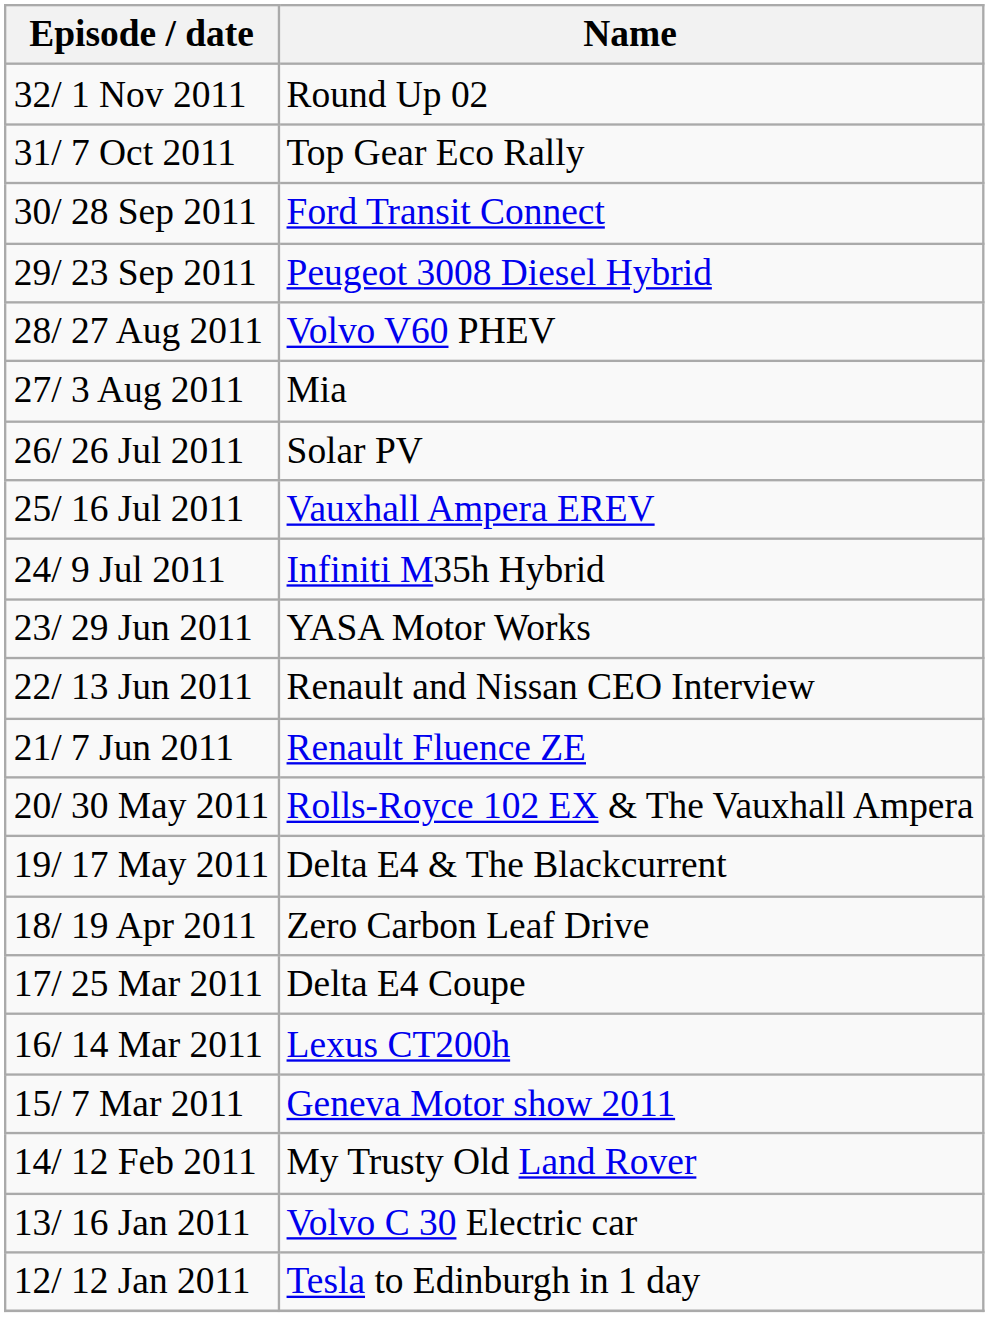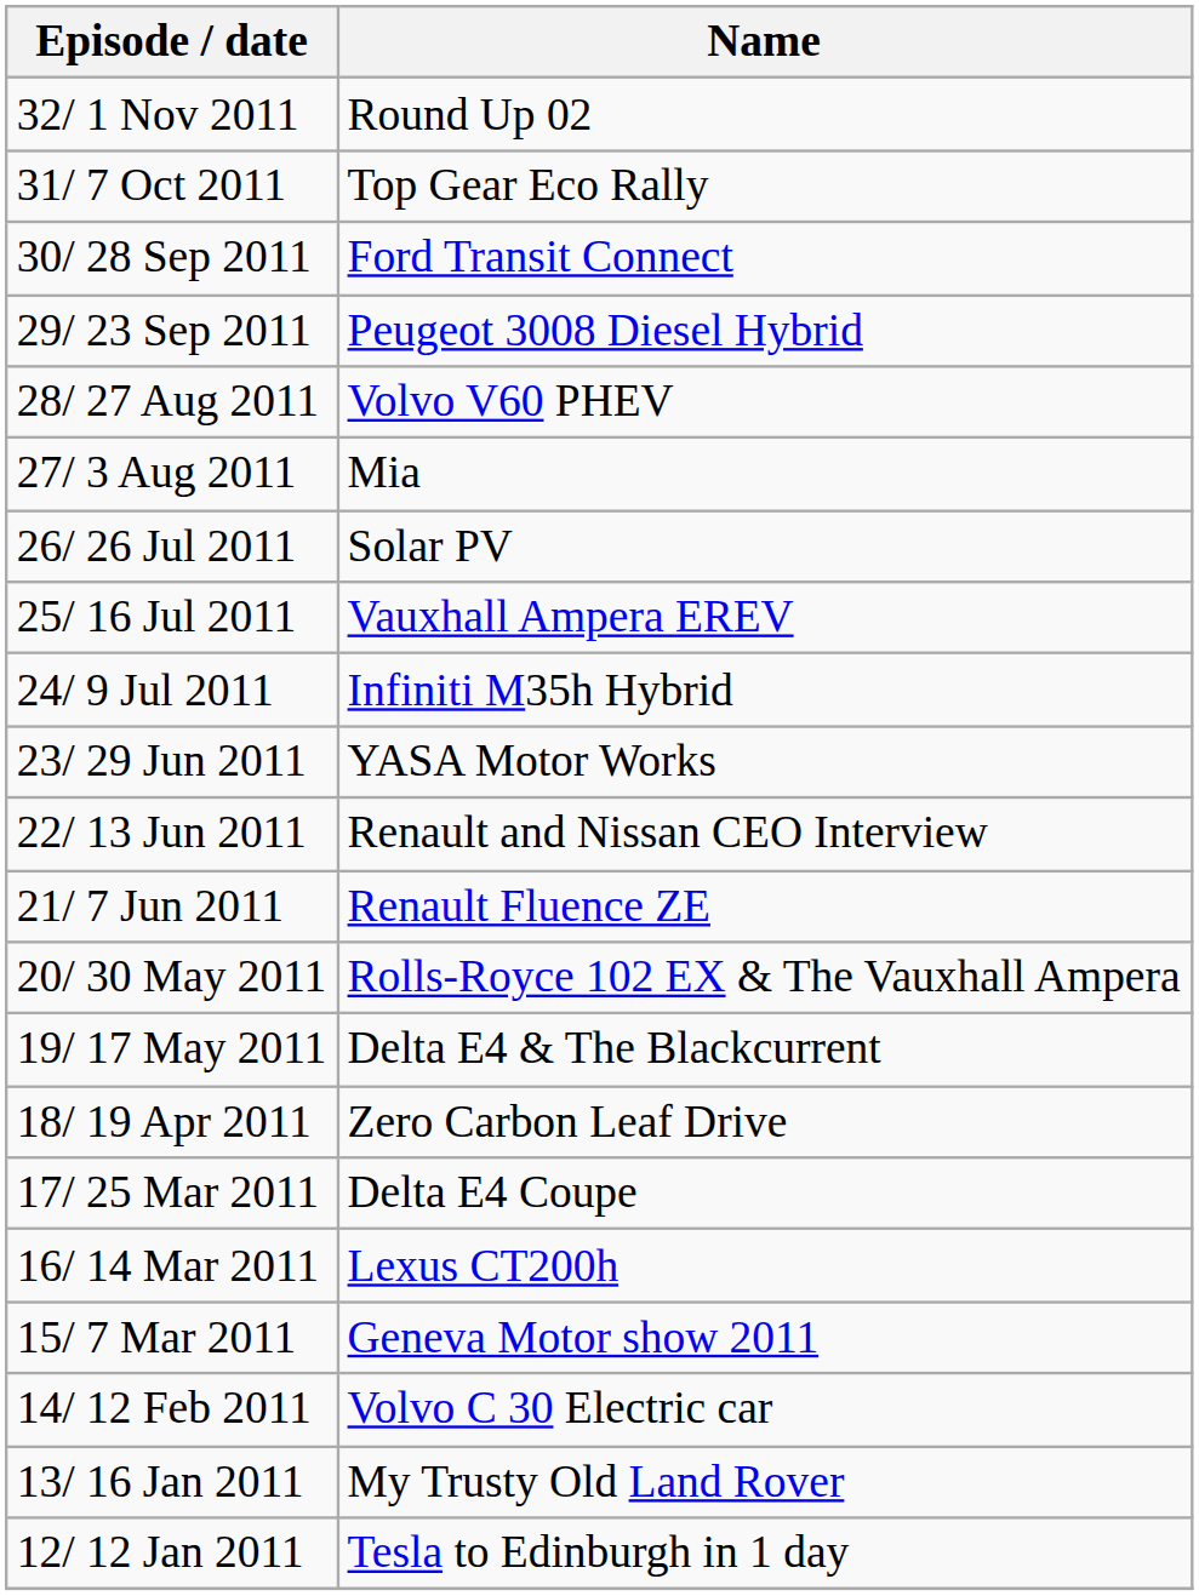 <table class="wikitable">
 <tr>
 <th>Episode / date</th>
 <th>Name</th>
 </tr>
 <tr>
 <td>32/ 1 Nov 2011</td>
 <td>Round Up 02</td>
 </tr>
 <tr>
 <td>31/ 7 Oct 2011</td>
 <td>Top Gear Eco Rally</td>
 </tr>
 <tr>
 <td>30/ 28 Sep 2011</td>
 <td><a href='#'>Ford Transit Connect</a></td>
 </tr>
 <tr>
 <td>29/ 23 Sep 2011</td>
 <td><a href='#'>Peugeot 3008 Diesel Hybrid</a></td>
 </tr>
 <tr>
 <td>28/ 27 Aug 2011</td>
 <td><a href='#'>Volvo V60</a> PHEV</td>
 </tr>
 <tr>
 <td>27/ 3 Aug 2011</td>
 <td>Mia</td>
 </tr>
 <tr>
 <td>26/ 26 Jul 2011</td>
 <td>Solar PV</td>
 </tr>
 <tr>
 <td>25/ 16 Jul 2011</td>
 <td><a href='#'>Vauxhall Ampera EREV</a></td>
 </tr>
 <tr>
 <td>24/ 9 Jul 2011</td>
 <td><a href='#'>Infiniti M</a>35h Hybrid</td>
 </tr>
 <tr>
 <td>23/ 29 Jun 2011</td>
 <td>YASA Motor Works</td>
 </tr>
 <tr>
 <td>22/ 13 Jun 2011</td>
 <td>Renault and Nissan CEO Interview</td>
 </tr>
 <tr>
 <td>21/ 7 Jun 2011</td>
 <td><a href='#'>Renault Fluence ZE</a></td>
 </tr>
 <tr>
 <td>20/ 30 May 2011</td>
 <td><a href='#'>Rolls-Royce 102 EX</a> & The Vauxhall Ampera</td>
 </tr>
 <tr>
 <td>19/ 17 May 2011</td>
 <td>Delta E4 & The Blackcurrent</td>
 </tr>
 <tr>
 <td>18/ 19 Apr 2011</td>
 <td>Zero Carbon Leaf Drive</td>
 </tr>
 <tr>
 <td>17/ 25 Mar 2011</td>
 <td>Delta E4 Coupe</td>
 </tr>
 <tr>
 <td>16/ 14 Mar 2011</td>
 <td><a href='#'>Lexus CT200h</a></td>
 </tr>
 <tr>
 <td>15/ 7 Mar 2011</td>
 <td><a href='#'>Geneva Motor show 2011</a></td>
 </tr>
 <tr>
 <td>14/ 12 Feb 2011</td>
-<td>My Trusty Old <a href='#'>Land Rover</a></td>
+<td><a href='#'>Volvo C 30</a> Electric car</td>
 </tr>
 <tr>
 <td>13/ 16 Jan 2011</td>
-<td><a href='#'>Volvo C 30</a> Electric car</td>
+<td>My Trusty Old <a href='#'>Land Rover</a></td>
 </tr>
 <tr>
 <td>12/ 12 Jan 2011</td>
 <td><a href='#'>Tesla</a> to Edinburgh in 1 day</td>
 </tr>
 <tr>
 </tr>
 </table>
